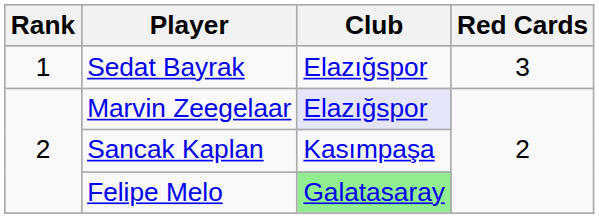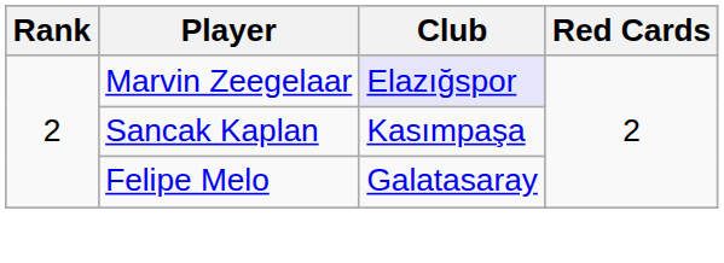 <table class="wikitable" style="text-align: left;">
 <tr>
 <th>Rank</th>
 <th>Player</th>
 <th>Club</th>
 <th>Red Cards</th>
-</tr>
-<tr>
-<td align=center>1</td>
-<td> <a href='#'>Sedat Bayrak</a></td>
-<td><a href='#'>Elazığspor</a></td>
-<td align=center>3</td>
 </tr>
 <tr>
 <td rowspan=3 align=center>2</td>
 <td> <a href='#'>Marvin Zeegelaar</a></td>
 <td style="background: lavender;"><a href='#'>Elazığspor</a></td>
 <td rowspan=3 align=center>2</td>
 </tr>
 <tr>
 <td> <a href='#'>Sancak Kaplan</a></td>
 <td><a href='#'>Kasımpaşa</a></td>
 </tr>
 <tr>
 <td> <a href='#'>Felipe Melo</a></td>
-<td style="background: lightgreen;"><a href='#'>Galatasaray</a></td>
+<td><a href='#'>Galatasaray</a></td>
 </tr>
 </table>
